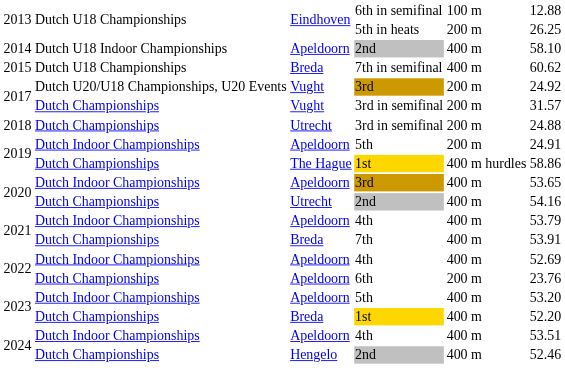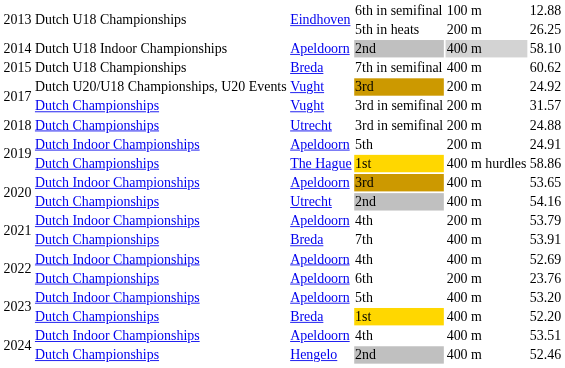 <table>
 <tr>
 <td rowspan="2">2013</td>
 <td rowspan="2">Dutch U18 Championships</td>
 <td rowspan="2"><a href='#'>Eindhoven</a></td>
 <td>6th in semifinal</td>
 <td>100 m</td>
 <td>12.88</td>
 </tr>
 <tr>
 <td>5th in heats</td>
 <td>200 m</td>
 <td>26.25</td>
 </tr>
 <tr>
 <td>2014</td>
 <td>Dutch U18 Indoor Championships</td>
 <td><a href='#'>Apeldoorn</a></td>
 <td bgcolor="silver">2nd</td>
-<td>400 m </td>
+<td style="background: lightgrey;">400 m </td>
 <td>58.10 </td>
 </tr>
 <tr>
 <td>2015</td>
 <td>Dutch U18 Championships</td>
 <td><a href='#'>Breda</a></td>
 <td>7th in semifinal</td>
 <td>400 m</td>
 <td>60.62</td>
 </tr>
 <tr>
 <td rowspan="2">2017</td>
 <td>Dutch U20/U18 Championships, U20 Events</td>
 <td><a href='#'>Vught</a></td>
 <td bgcolor="#cc9900">3rd</td>
 <td>200 m</td>
 <td>24.92</td>
 </tr>
 <tr>
 <td><a href='#'>Dutch Championships</a></td>
 <td><a href='#'>Vught</a></td>
 <td>3rd in semifinal</td>
 <td>200 m</td>
 <td>31.57</td>
 </tr>
 <tr>
 <td>2018</td>
 <td><a href='#'>Dutch Championships</a></td>
 <td><a href='#'>Utrecht</a></td>
 <td>3rd in semifinal</td>
 <td>200 m</td>
 <td>24.88</td>
 </tr>
 <tr>
 <td rowspan="2">2019</td>
 <td><a href='#'>Dutch Indoor Championships</a></td>
 <td><a href='#'>Apeldoorn</a></td>
 <td>5th</td>
 <td>200 m </td>
 <td>24.91 </td>
 </tr>
 <tr>
 <td><a href='#'>Dutch Championships</a></td>
 <td><a href='#'>The Hague</a></td>
 <td bgcolor="gold">1st</td>
 <td>400 m hurdles</td>
 <td>58.86</td>
 </tr>
 <tr>
 <td rowspan="2">2020</td>
 <td><a href='#'>Dutch Indoor Championships</a></td>
 <td><a href='#'>Apeldoorn</a></td>
 <td bgcolor="#cc9900">3rd</td>
 <td>400 m </td>
 <td>53.65 </td>
 </tr>
 <tr>
 <td><a href='#'>Dutch Championships</a></td>
 <td><a href='#'>Utrecht</a></td>
 <td bgcolor="silver">2nd</td>
 <td>400 m</td>
 <td>54.16</td>
 </tr>
 <tr>
 <td rowspan="2">2021</td>
 <td><a href='#'>Dutch Indoor Championships</a></td>
 <td><a href='#'>Apeldoorn</a></td>
 <td>4th</td>
-<td>400 m </td>
+<td>200 m</td>
 <td>53.79 </td>
 </tr>
 <tr>
 <td><a href='#'>Dutch Championships</a></td>
 <td><a href='#'>Breda</a></td>
 <td>7th</td>
 <td>400 m</td>
 <td>53.91</td>
 </tr>
 <tr>
 <td rowspan="2">2022</td>
 <td><a href='#'>Dutch Indoor Championships</a></td>
 <td><a href='#'>Apeldoorn</a></td>
 <td>4th</td>
 <td>400 m </td>
 <td>52.69 </td>
 </tr>
 <tr>
 <td><a href='#'>Dutch Championships</a></td>
 <td><a href='#'>Apeldoorn</a></td>
 <td>6th</td>
 <td>200 m</td>
 <td>23.76</td>
 </tr>
 <tr>
 <td rowspan="2">2023</td>
 <td><a href='#'>Dutch Indoor Championships</a></td>
 <td><a href='#'>Apeldoorn</a></td>
 <td>5th</td>
 <td>400 m </td>
 <td>53.20 </td>
 </tr>
 <tr>
 <td><a href='#'>Dutch Championships</a></td>
 <td><a href='#'>Breda</a></td>
 <td bgcolor="gold">1st</td>
 <td>400 m</td>
 <td>52.20</td>
 </tr>
 <tr>
 <td rowspan="2">2024</td>
 <td><a href='#'>Dutch Indoor Championships</a></td>
 <td><a href='#'>Apeldoorn</a></td>
 <td>4th</td>
 <td>400 m </td>
 <td>53.51 </td>
 </tr>
 <tr>
 <td><a href='#'>Dutch Championships</a></td>
 <td><a href='#'>Hengelo</a></td>
 <td bgcolor="silver">2nd</td>
 <td>400 m</td>
 <td>52.46</td>
 </tr>
 </table>
